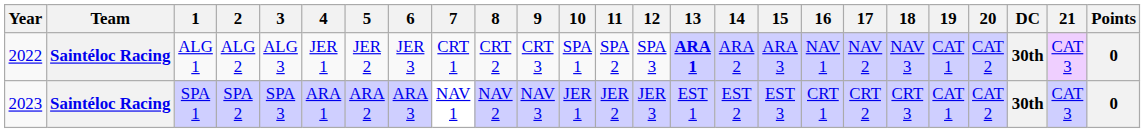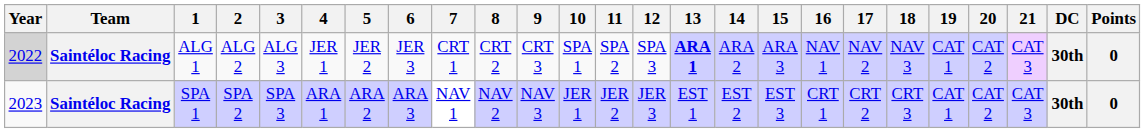 <table class="wikitable" style="text-align:center; font-size:90%">
 <tr>
 <th>Year</th>
 <th>Team</th>
 <th>1</th>
 <th>2</th>
 <th>3</th>
 <th>4</th>
 <th>5</th>
 <th>6</th>
 <th>7</th>
 <th>8</th>
 <th>9</th>
 <th>10</th>
 <th>11</th>
 <th>12</th>
 <th>13</th>
 <th>14</th>
 <th>15</th>
 <th>16</th>
 <th>17</th>
 <th>18</th>
 <th>19</th>
 <th>20</th>
+<th>21</th>
 <th>DC</th>
-<th>21</th>
 <th>Points</th>
 </tr>
 <tr>
-<td><a href='#'>2022</a></td>
+<td style="background: lightgrey;"><a href='#'>2022</a></td>
 <th nowrap><a href='#'>Saintéloc Racing</a></th>
 <td style="background:#;"><a href='#'>ALG<br>1</a><br></td>
 <td style="background:#;"><a href='#'>ALG<br>2</a><br></td>
 <td style="background:#;"><a href='#'>ALG<br>3</a><br></td>
 <td style="background:#;"><a href='#'>JER<br>1</a><br></td>
 <td style="background:#;"><a href='#'>JER<br>2</a><br></td>
 <td style="background:#;"><a href='#'>JER<br>3</a><br></td>
 <td style="background:#;"><a href='#'>CRT<br>1</a><br></td>
 <td style="background:#;"><a href='#'>CRT<br>2</a><br></td>
 <td style="background:#;"><a href='#'>CRT<br>3</a><br></td>
 <td style="background:#;"><a href='#'>SPA<br>1</a><br></td>
 <td style="background:#;"><a href='#'>SPA<br>2</a><br></td>
 <td style="background:#;"><a href='#'>SPA<br>3</a><br></td>
 <td style="background:#CFCFFF;"><strong><a href='#'>ARA<br>1</a><br></strong></td>
 <td style="background:#CFCFFF;"><a href='#'>ARA<br>2</a><br></td>
 <td style="background:#CFCFFF;"><a href='#'>ARA<br>3</a><br></td>
 <td style="background:#CFCFFF;"><a href='#'>NAV<br>1</a><br></td>
 <td style="background:#CFCFFF;"><a href='#'>NAV<br>2</a><br></td>
 <td style="background:#CFCFFF;"><a href='#'>NAV<br>3</a><br></td>
 <td style="background:#CFCFFF;"><a href='#'>CAT<br>1</a><br></td>
 <td style="background:#CFCFFF;"><a href='#'>CAT<br>2</a><br></td>
+<td style="background:#EFCFFF;"><a href='#'>CAT<br>3</a><br></td>
 <th>30th</th>
-<td style="background:#EFCFFF;"><a href='#'>CAT<br>3</a><br></td>
 <th>0</th>
 </tr>
 <tr>
 <td><a href='#'>2023</a></td>
 <th><a href='#'>Saintéloc Racing</a></th>
 <td style="background:#CFCFFF;"><a href='#'>SPA<br>1</a><br></td>
 <td style="background:#CFCFFF;"><a href='#'>SPA<br>2</a><br></td>
 <td style="background:#CFCFFF;"><a href='#'>SPA<br>3</a><br></td>
 <td style="background:#CFCFFF;"><a href='#'>ARA<br>1</a><br></td>
 <td style="background:#CFCFFF;"><a href='#'>ARA<br>2</a><br></td>
 <td style="background:#CFCFFF;"><a href='#'>ARA<br>3</a><br></td>
 <td style="background:#FFFFFF;"><a href='#'>NAV<br>1</a><br></td>
 <td style="background:#CFCFFF;"><a href='#'>NAV<br>2</a><br></td>
 <td style="background:#CFCFFF;"><a href='#'>NAV<br>3</a><br></td>
 <td style="background:#CFCFFF;"><a href='#'>JER<br>1</a><br></td>
 <td style="background:#CFCFFF;"><a href='#'>JER<br>2</a><br></td>
 <td style="background:#CFCFFF;"><a href='#'>JER<br>3</a><br></td>
 <td style="background:#CFCFFF;"><a href='#'>EST<br>1</a><br></td>
 <td style="background:#CFCFFF;"><a href='#'>EST<br>2</a><br></td>
 <td style="background:#CFCFFF;"><a href='#'>EST<br>3</a><br></td>
 <td style="background:#CFCFFF;"><a href='#'>CRT<br>1</a><br></td>
 <td style="background:#CFCFFF;"><a href='#'>CRT<br>2</a><br></td>
 <td style="background:#CFCFFF;"><a href='#'>CRT<br>3</a><br></td>
 <td style="background:#CFCFFF;"><a href='#'>CAT<br>1</a><br></td>
 <td style="background:#CFCFFF;"><a href='#'>CAT<br>2</a><br></td>
+<td style="background:#CFCFFF;"><a href='#'>CAT<br>3</a><br></td>
 <th>30th</th>
-<td style="background:#CFCFFF;"><a href='#'>CAT<br>3</a><br></td>
 <th>0</th>
 </tr>
 </table>
